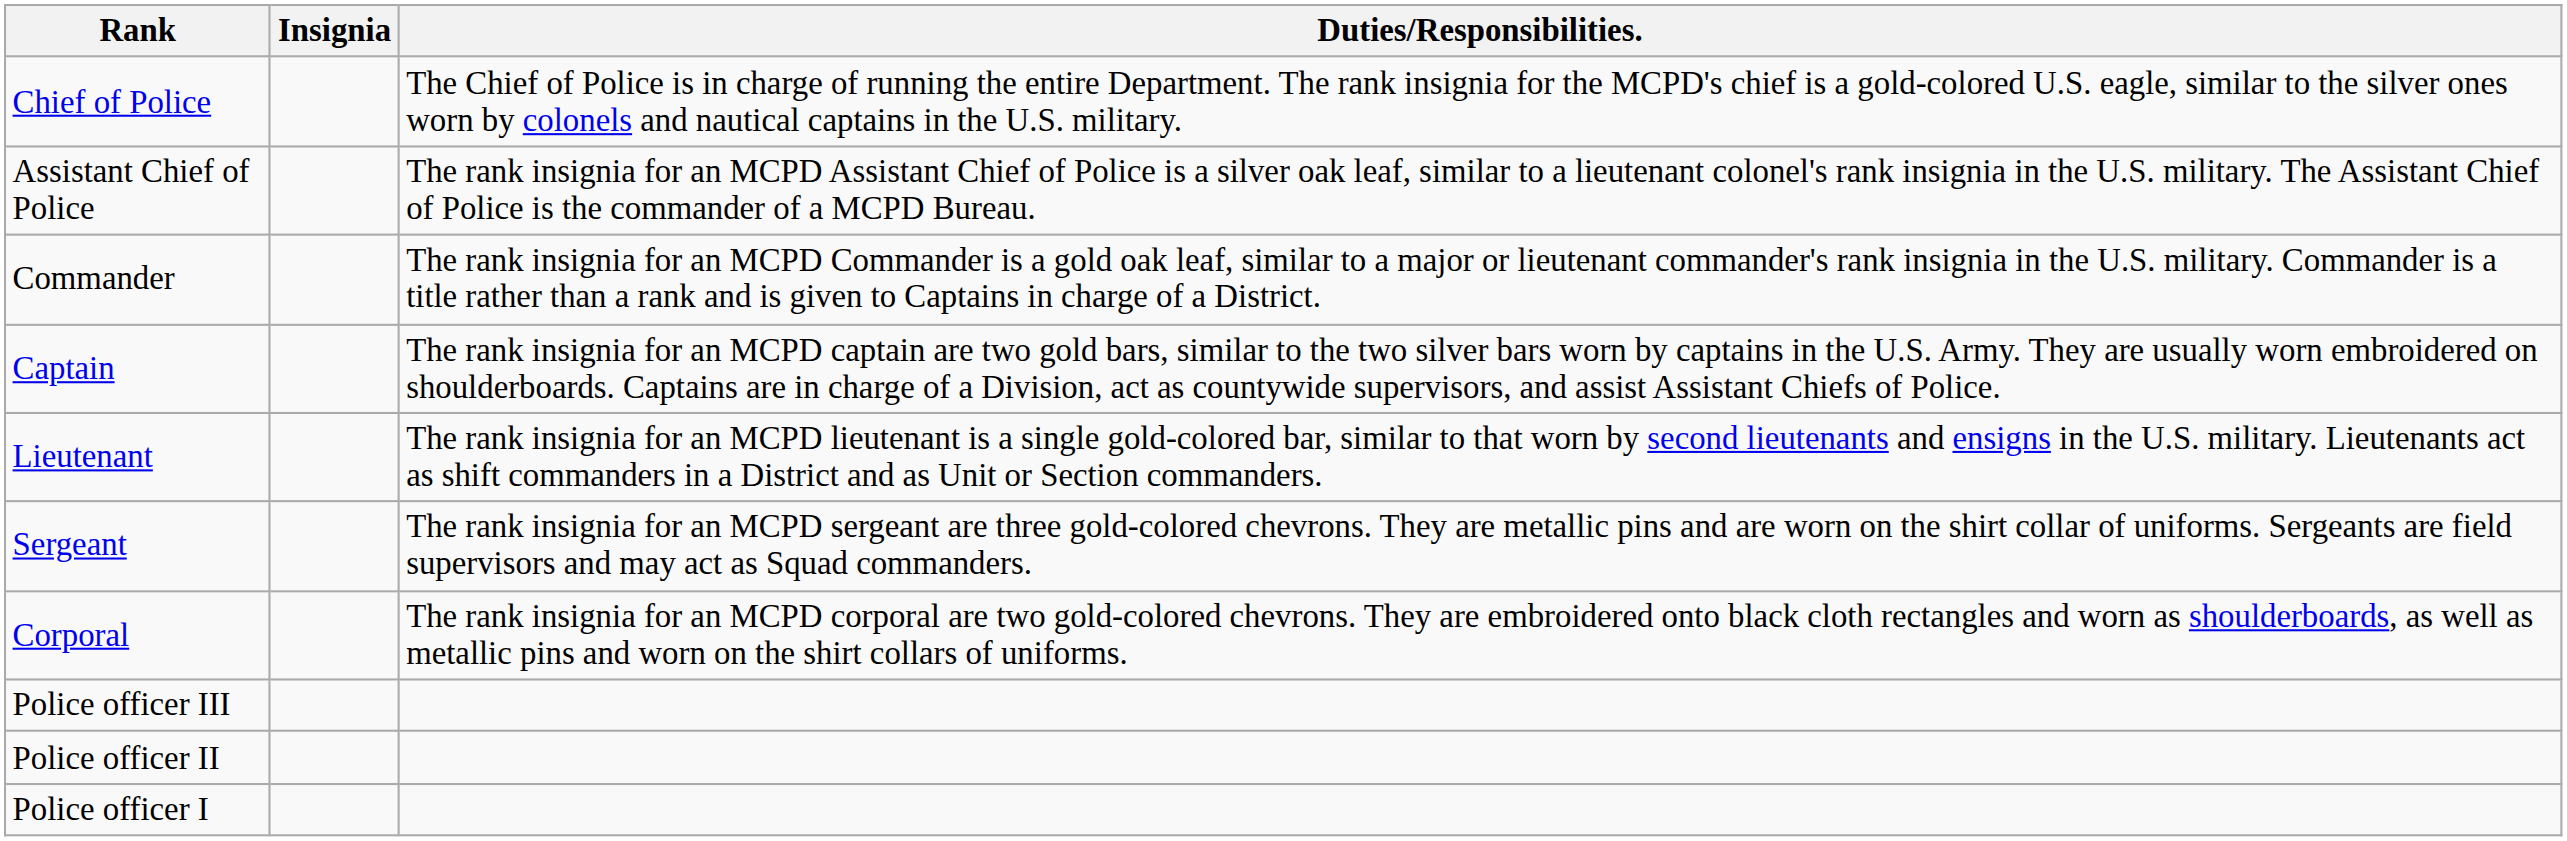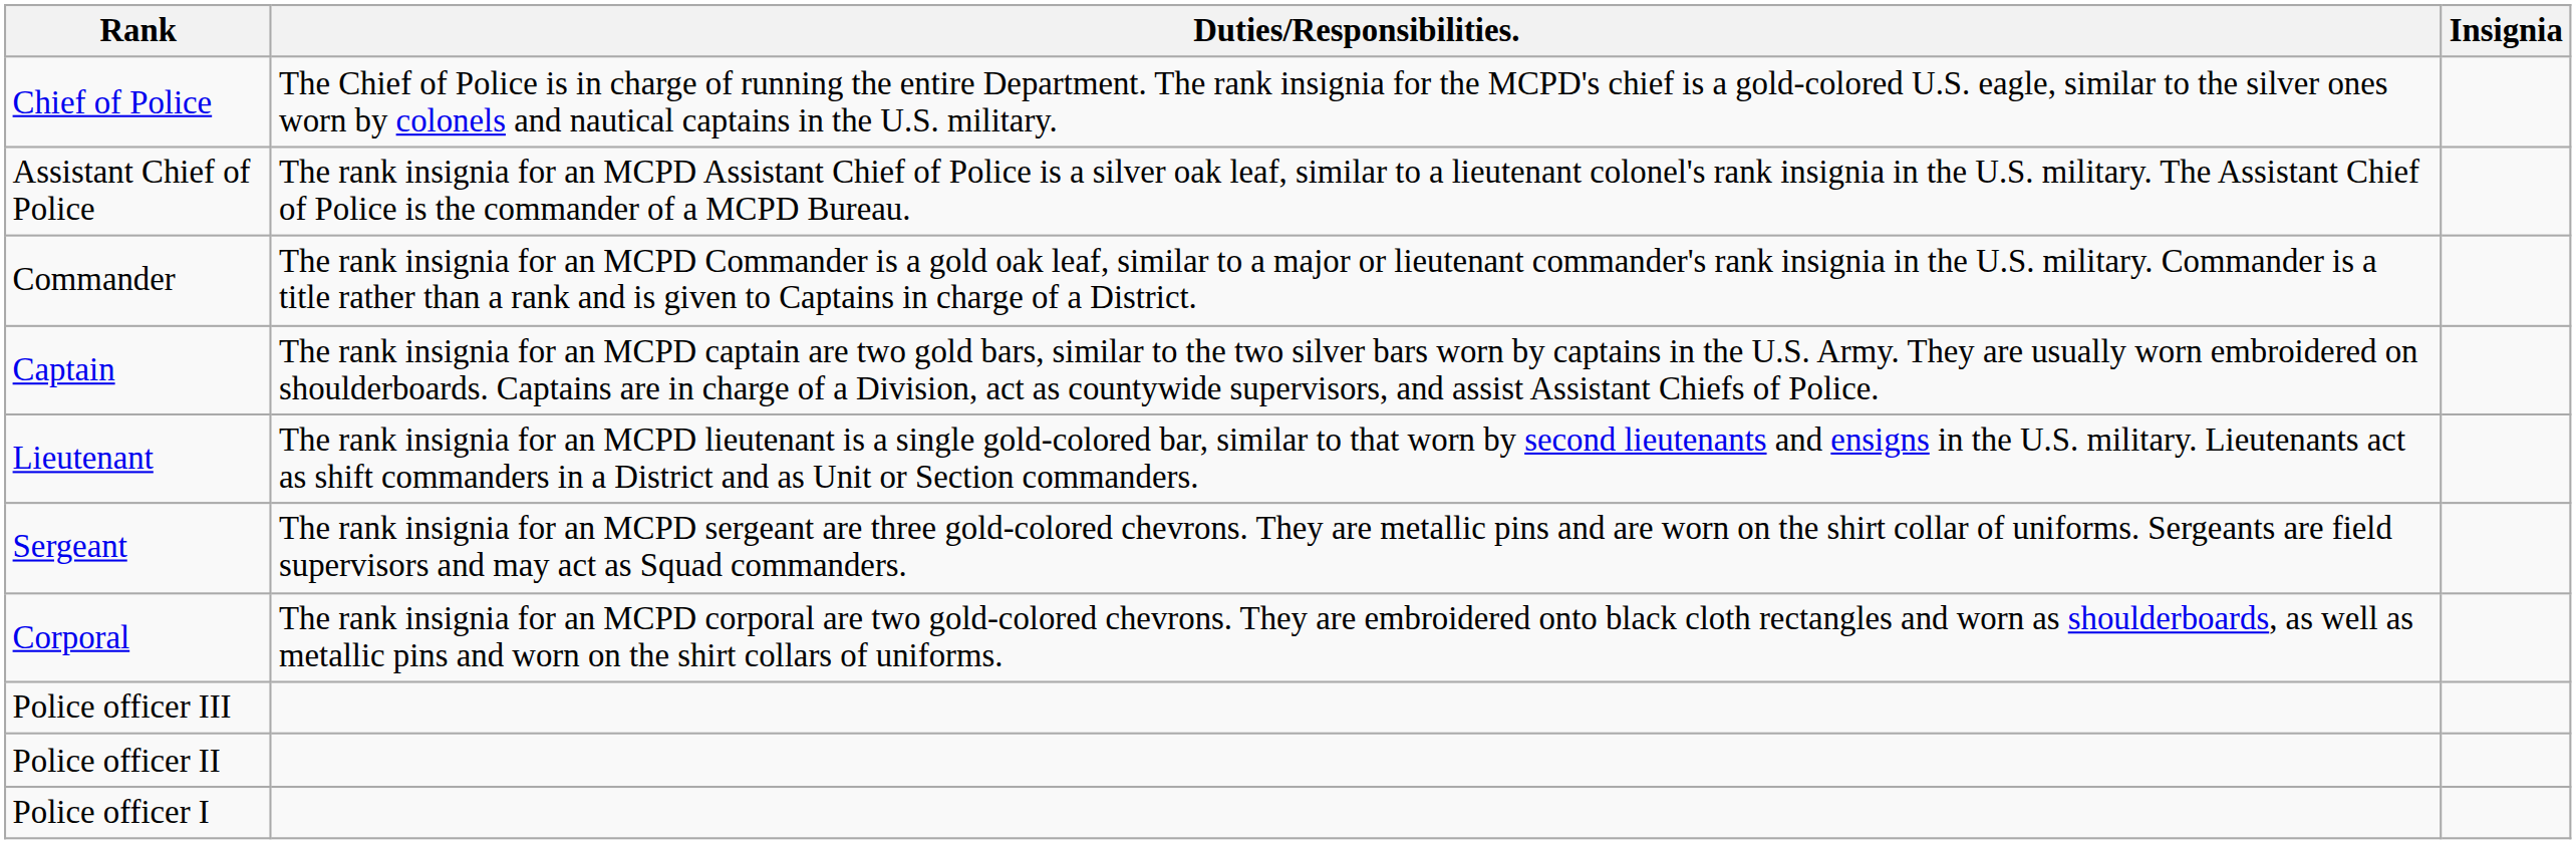 <table border="1" cellspacing="2" cellpadding="5" style="border-collapse:collapse;" class="wikitable">
 <tr>
 <th>Rank</th>
+<th>Duties/Responsibilities.</th>
 <th>Insignia</th>
-<th>Duties/Responsibilities.</th>
 </tr>
 <tr>
 <td><a href='#'>Chief of Police</a></td>
+<td>The Chief of Police is in charge of running the entire Department. The rank insignia for the MCPD's chief is a gold-colored U.S. eagle, similar to the silver ones worn by <a href='#'>colonels</a> and nautical captains in the U.S. military.</td>
 <td></td>
-<td>The Chief of Police is in charge of running the entire Department. The rank insignia for the MCPD's chief is a gold-colored U.S. eagle, similar to the silver ones worn by <a href='#'>colonels</a> and nautical captains in the U.S. military.</td>
 </tr>
 <tr>
 <td>Assistant Chief of Police</td>
+<td>The rank insignia for an MCPD Assistant Chief of Police is a silver oak leaf, similar to a lieutenant colonel's rank insignia in the U.S. military. The Assistant Chief of Police is the commander of a MCPD Bureau.</td>
 <td></td>
-<td>The rank insignia for an MCPD Assistant Chief of Police is a silver oak leaf, similar to a lieutenant colonel's rank insignia in the U.S. military. The Assistant Chief of Police is the commander of a MCPD Bureau.</td>
 </tr>
 <tr>
 <td>Commander</td>
+<td>The rank insignia for an MCPD Commander is a gold oak leaf, similar to a major or lieutenant commander's rank insignia in the U.S. military. Commander is a title rather than a rank and is given to Captains in charge of a District.</td>
 <td></td>
-<td>The rank insignia for an MCPD Commander is a gold oak leaf, similar to a major or lieutenant commander's rank insignia in the U.S. military. Commander is a title rather than a rank and is given to Captains in charge of a District.</td>
 </tr>
 <tr>
 <td><a href='#'>Captain</a></td>
+<td>The rank insignia for an MCPD captain are two gold bars, similar to the two silver bars worn by captains in the U.S. Army. They are usually worn embroidered on shoulderboards. Captains are in charge of a Division, act as countywide supervisors, and assist Assistant Chiefs of Police.</td>
 <td></td>
-<td>The rank insignia for an MCPD captain are two gold bars, similar to the two silver bars worn by captains in the U.S. Army. They are usually worn embroidered on shoulderboards. Captains are in charge of a Division, act as countywide supervisors, and assist Assistant Chiefs of Police.</td>
 </tr>
 <tr>
 <td><a href='#'>Lieutenant</a></td>
+<td>The rank insignia for an MCPD lieutenant is a single gold-colored bar, similar to that worn by <a href='#'>second lieutenants</a> and <a href='#'>ensigns</a> in the U.S. military. Lieutenants act as shift commanders in a District and as Unit or Section commanders.</td>
 <td></td>
-<td>The rank insignia for an MCPD lieutenant is a single gold-colored bar, similar to that worn by <a href='#'>second lieutenants</a> and <a href='#'>ensigns</a> in the U.S. military. Lieutenants act as shift commanders in a District and as Unit or Section commanders.</td>
 </tr>
 <tr>
 <td><a href='#'>Sergeant</a></td>
+<td>The rank insignia for an MCPD sergeant are three gold-colored chevrons. They are metallic pins and are worn on the shirt collar of uniforms. Sergeants are field supervisors and may act as Squad commanders.</td>
 <td></td>
-<td>The rank insignia for an MCPD sergeant are three gold-colored chevrons. They are metallic pins and are worn on the shirt collar of uniforms. Sergeants are field supervisors and may act as Squad commanders.</td>
 </tr>
 <tr>
 <td><a href='#'>Corporal</a></td>
+<td>The rank insignia for an MCPD corporal are two gold-colored chevrons. They are embroidered onto black cloth rectangles and worn as <a href='#'>shoulderboards</a>, as well as metallic pins and worn on the shirt collars of uniforms.</td>
 <td></td>
-<td>The rank insignia for an MCPD corporal are two gold-colored chevrons. They are embroidered onto black cloth rectangles and worn as <a href='#'>shoulderboards</a>, as well as metallic pins and worn on the shirt collars of uniforms.</td>
 </tr>
 <tr>
 <td>Police officer III</td>
 <td></td>
 <td></td>
 </tr>
 <tr>
 <td>Police officer II</td>
 <td></td>
 <td></td>
 </tr>
 <tr>
 <td>Police officer I</td>
 <td></td>
 <td></td>
 </tr>
 </table>
